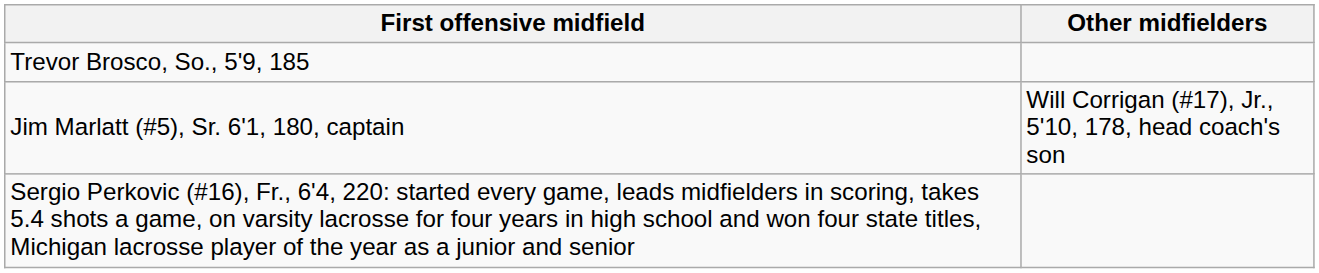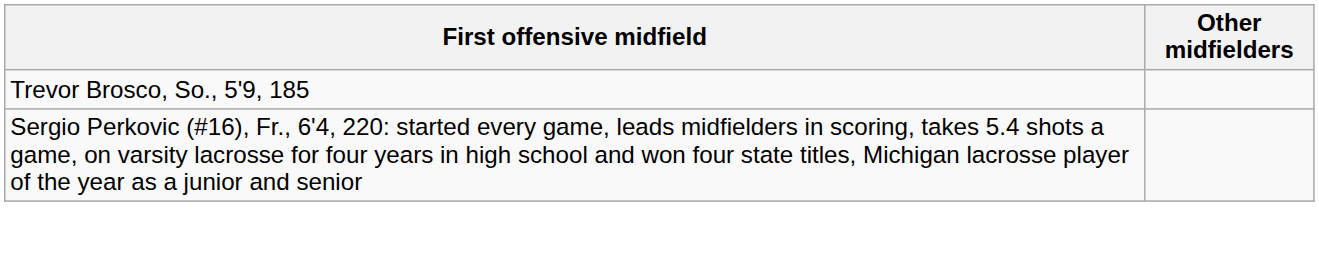 <table class="wikitable">
 <tr>
 <th>First offensive midfield</th>
 <th>Other midfielders</th>
 </tr>
 <tr>
 <td>Trevor Brosco, So., 5'9, 185</td>
 <td></td>
 </tr>
 <tr>
-<td>Jim Marlatt (#5), Sr. 6'1, 180, captain</td>
-<td>Will Corrigan (#17), Jr., 5'10, 178, head coach's son</td>
-</tr>
-<tr>
 <td>Sergio Perkovic (#16), Fr., 6'4, 220: started every game, leads midfielders in scoring, takes 5.4 shots a game, on varsity lacrosse for four years in high school and won four state titles, Michigan lacrosse player of the year as a junior and senior</td>
 <td></td>
 </tr>
 </table>
